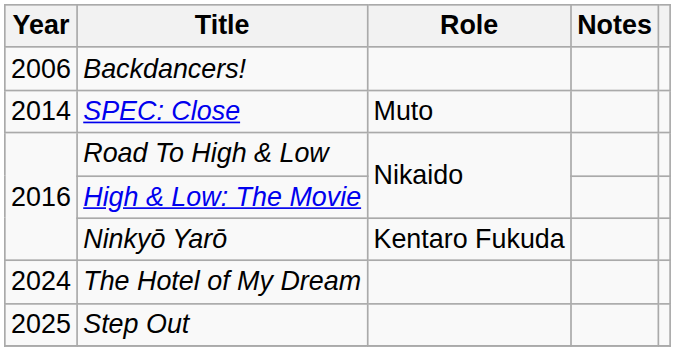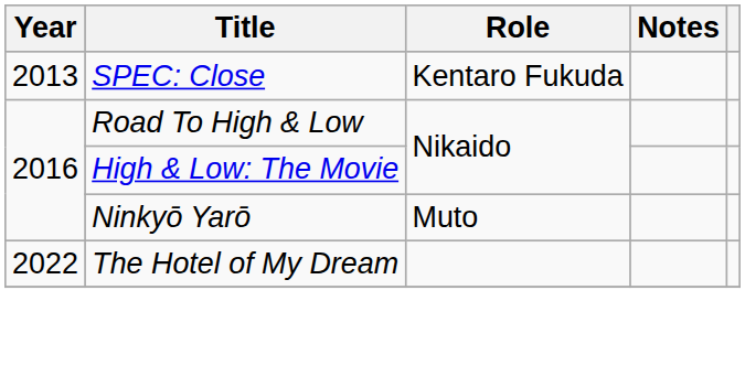 <table class="wikitable">
 <tr>
 <th>Year</th>
 <th>Title</th>
 <th>Role</th>
 <th>Notes</th>
 <th></th>
 </tr>
 <tr>
-<td>2006</td>
-<td><em>Backdancers!</em></td>
-<td></td>
-<td></td>
-<td></td>
-</tr>
-<tr>
-<td>2014</td>
+<td>2013</td>
 <td><em><a href='#'>SPEC: Close</a></em></td>
-<td>Muto</td>
+<td>Kentaro Fukuda</td>
 <td></td>
 <td></td>
 </tr>
 <tr>
 <td rowspan="3">2016</td>
 <td><em>Road To High & Low</em></td>
 <td rowspan="2">Nikaido</td>
 <td></td>
 <td></td>
 </tr>
 <tr>
 <td><em><a href='#'>High & Low: The Movie</a></em></td>
 <td></td>
 <td></td>
 </tr>
 <tr>
 <td><em>Ninkyō Yarō</em></td>
-<td>Kentaro Fukuda</td>
+<td>Muto</td>
 <td></td>
 <td></td>
 </tr>
 <tr>
-<td>2024</td>
+<td>2022</td>
 <td><em>The Hotel of My Dream</em></td>
-<td></td>
-<td></td>
-<td></td>
-</tr>
-<tr>
-<td>2025</td>
-<td><em>Step Out</em></td>
 <td></td>
 <td></td>
 <td></td>
 </tr>
 <tr>
 </tr>
 </table>
